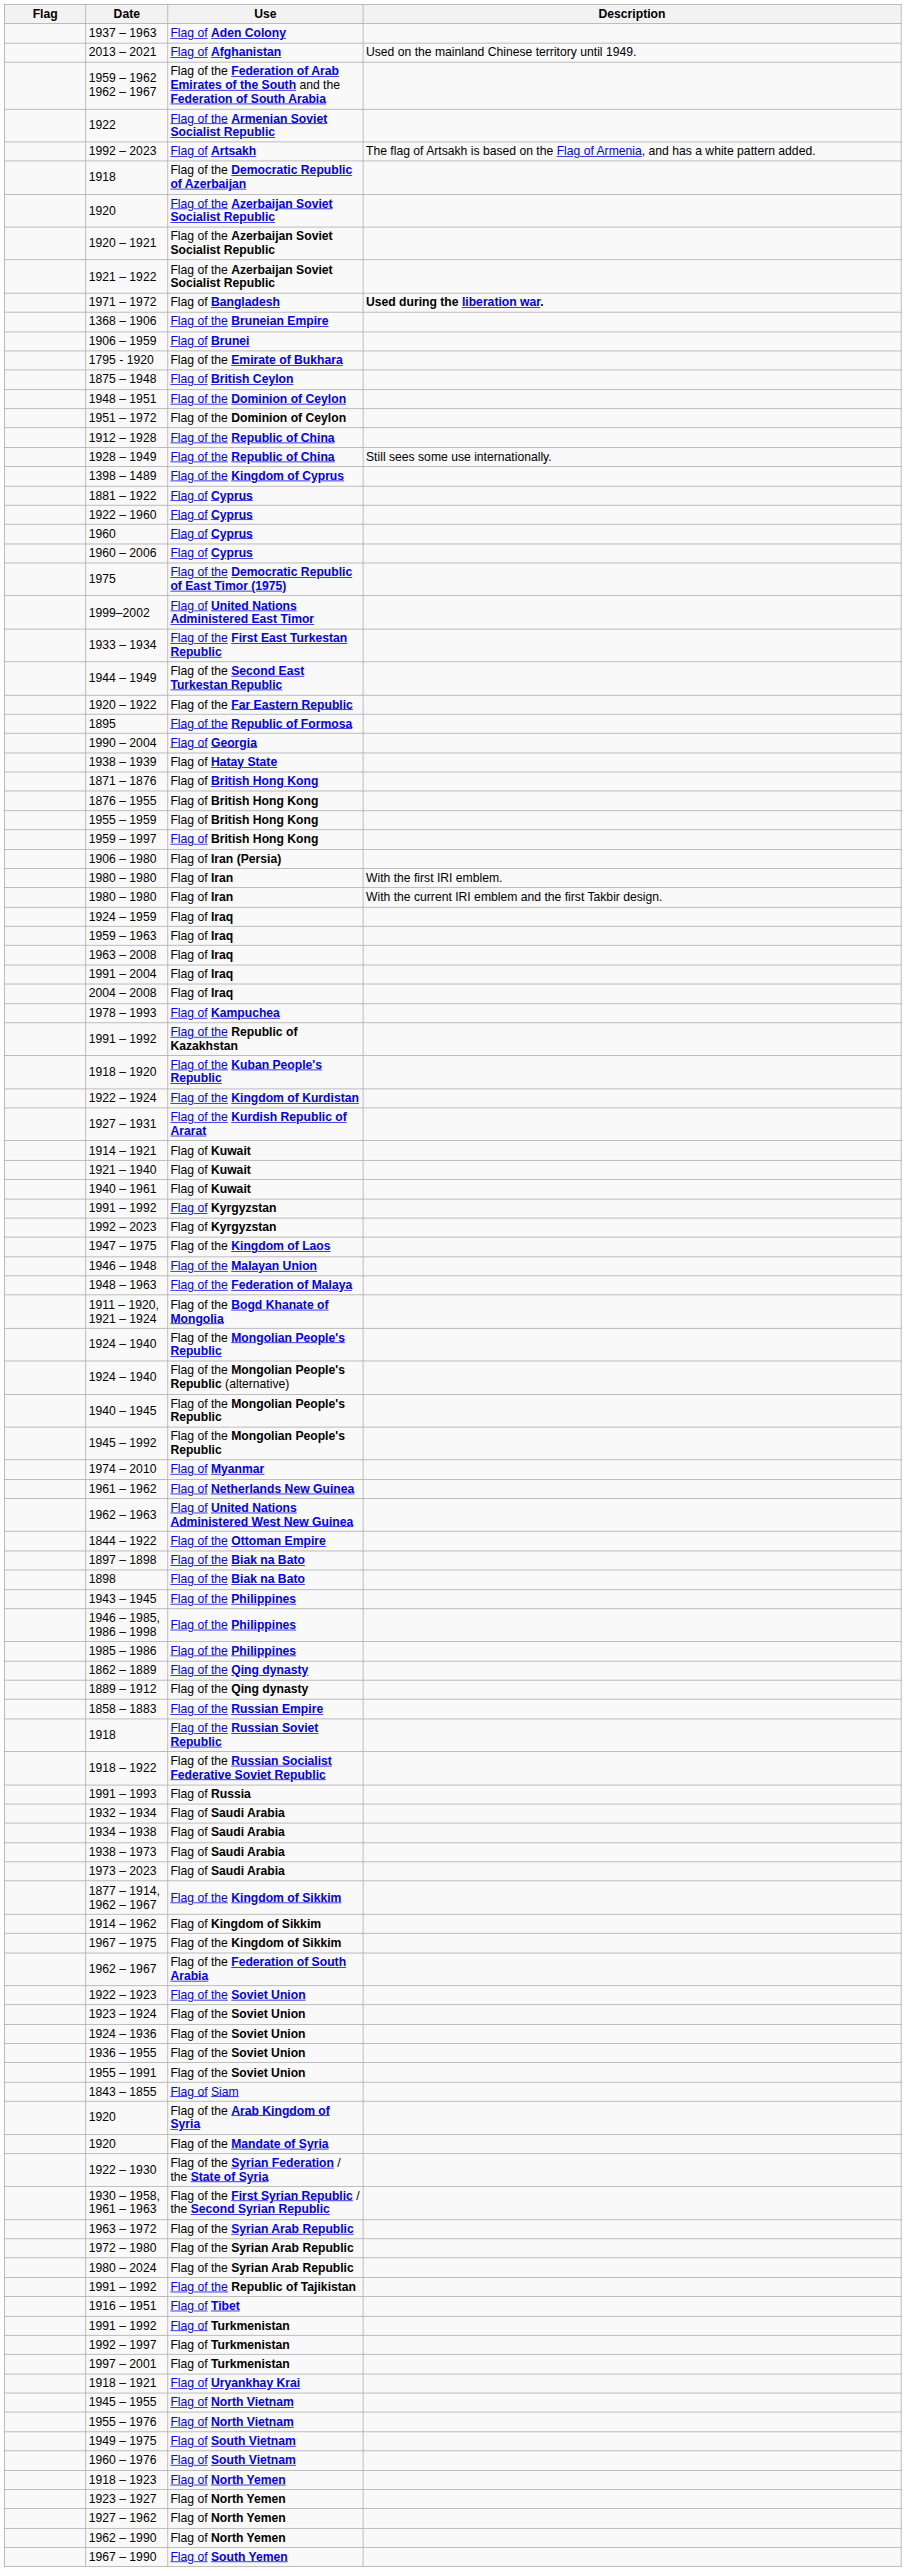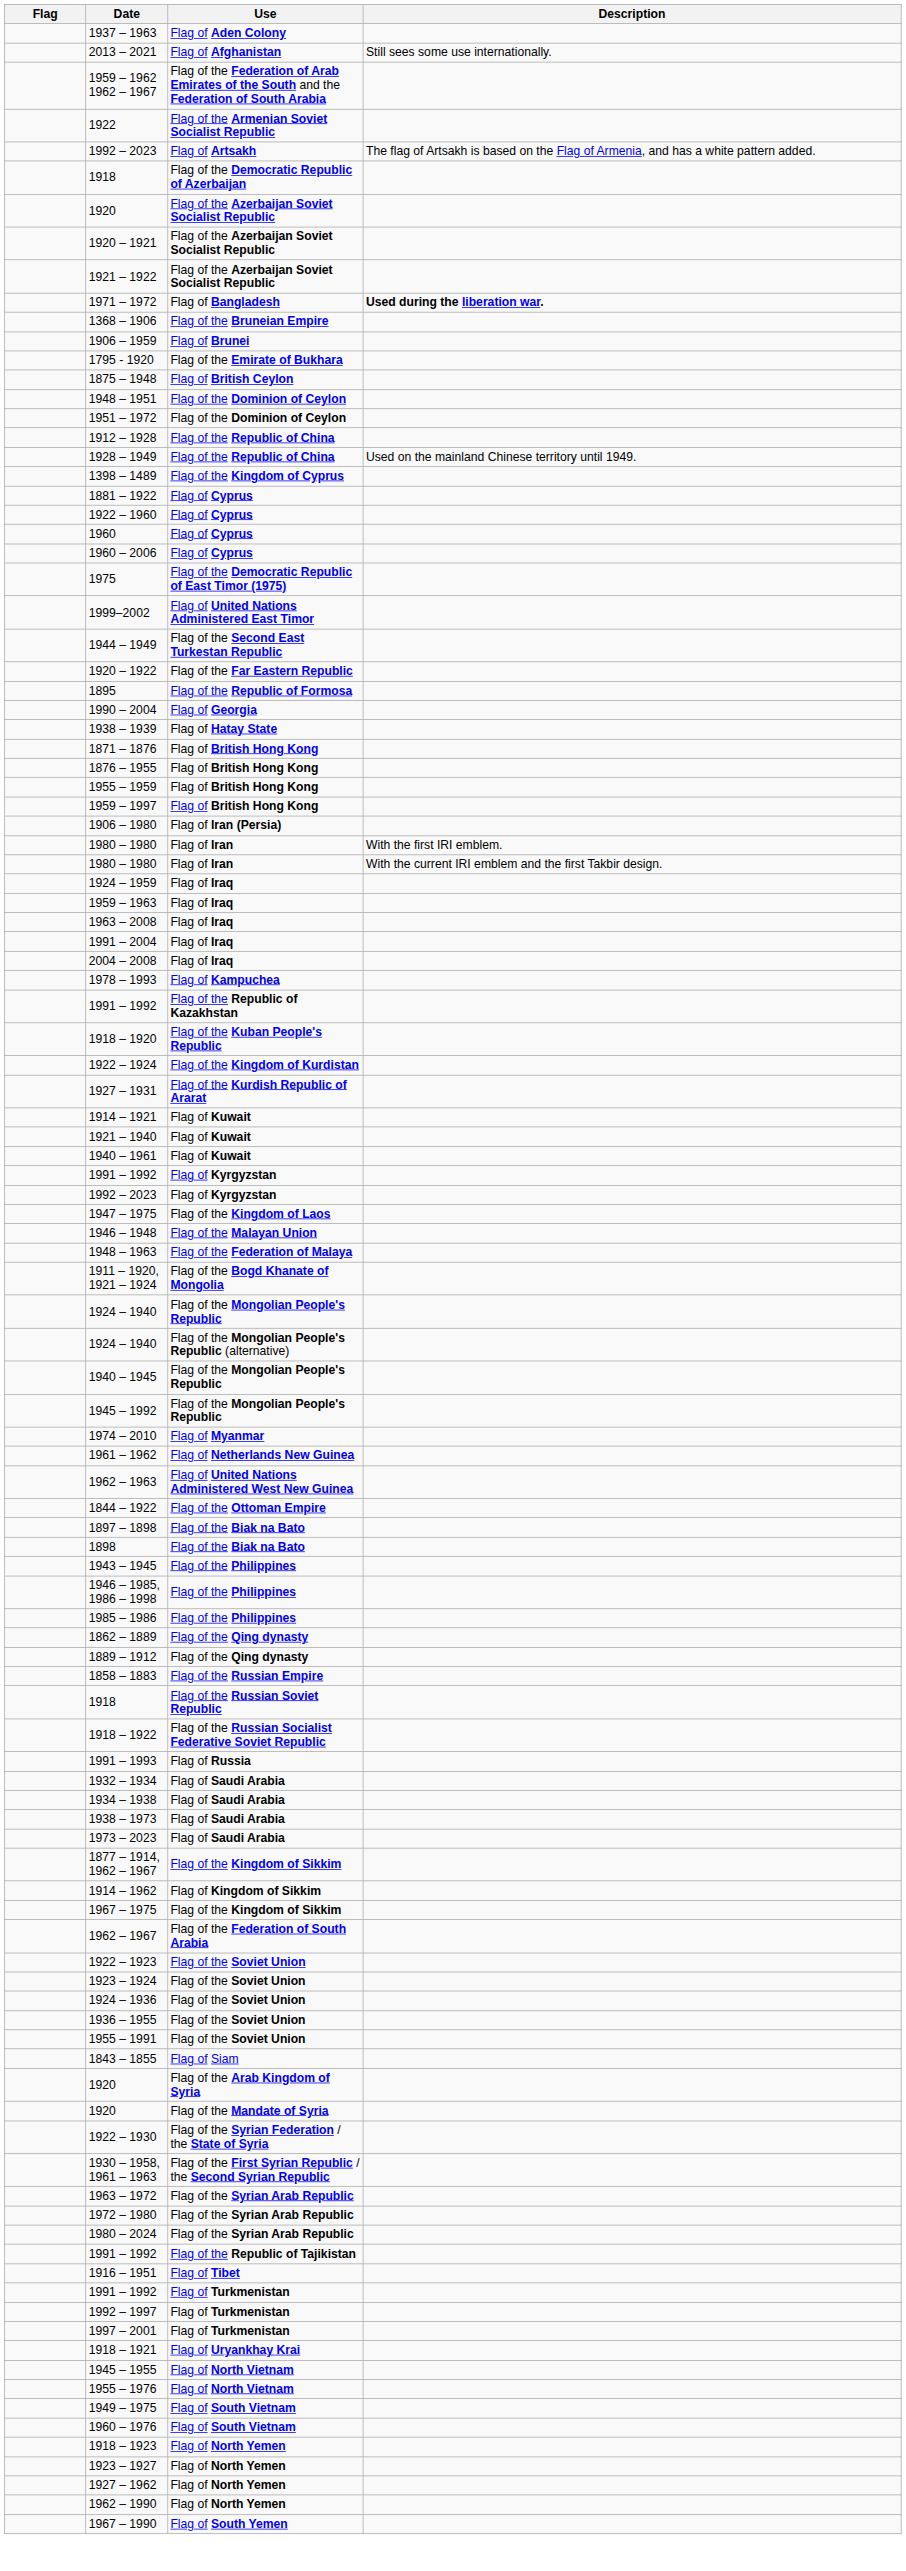 <table class="wikitable" style="background:#FFFFF;">
 <tr>
 <th style="width:100px;">Flag</th>
 <th style="width:100px;">Date</th>
 <th style="width:250px;">Use</th>
 <th style="width:700px;">Description</th>
 </tr>
 <tr>
 <td></td>
 <td>1937 – 1963</td>
 <td><a href='#'>Flag of</a> <strong><a href='#'>Aden Colony</a></strong></td>
 <td></td>
 </tr>
 <tr>
 <td></td>
 <td>2013 – 2021</td>
 <td><a href='#'>Flag of</a> <strong><a href='#'>Afghanistan</a></strong></td>
-<td>Used on the mainland Chinese territory until 1949.</td>
+<td>Still sees some use internationally.</td>
 </tr>
 <tr>
 <td></td>
 <td>1959 – 1962 <br>1962 – 1967</td>
 <td>Flag of the <strong><a href='#'>Federation of Arab Emirates of the South</a></strong> and the <strong><a href='#'>Federation of South Arabia</a></strong></td>
 <td></td>
 </tr>
 <tr>
 <td></td>
 <td>1922</td>
 <td><a href='#'>Flag of the</a> <strong><a href='#'>Armenian Soviet Socialist Republic</a></strong></td>
 <td></td>
 </tr>
 <tr>
 <td></td>
 <td>1992 – 2023</td>
 <td><a href='#'>Flag of</a> <strong><a href='#'>Artsakh</a></strong></td>
 <td>The flag of Artsakh is based on the <a href='#'>Flag of Armenia</a>, and has a white pattern added.</td>
 </tr>
 <tr>
 <td></td>
 <td>1918</td>
 <td>Flag of the <strong><a href='#'>Democratic Republic of Azerbaijan</a></strong></td>
 <td></td>
 </tr>
 <tr>
 <td></td>
 <td>1920</td>
 <td><a href='#'>Flag of the</a> <strong><a href='#'>Azerbaijan Soviet Socialist Republic</a></strong></td>
 <td></td>
 </tr>
 <tr>
 <td></td>
 <td>1920 – 1921</td>
 <td>Flag of the <strong>Azerbaijan Soviet Socialist Republic</strong></td>
 <td></td>
 </tr>
 <tr>
 <td></td>
 <td>1921 – 1922</td>
 <td>Flag of the <strong>Azerbaijan Soviet Socialist Republic</strong></td>
 <td></td>
 </tr>
 <tr>
 <td></td>
 <td>1971 – 1972</td>
 <td>Flag of <strong><a href='#'>Bangladesh</a></strong></td>
 <td><strong>Used during the <a href='#'>liberation war</a>.</strong></td>
 </tr>
 <tr>
 <td></td>
 <td>1368 – 1906</td>
 <td><a href='#'>Flag of the</a> <strong><a href='#'>Bruneian Empire</a></strong></td>
 <td></td>
 </tr>
 <tr>
 <td></td>
 <td>1906 – 1959</td>
 <td><a href='#'>Flag of</a> <strong><a href='#'>Brunei</a></strong></td>
 <td></td>
 </tr>
 <tr>
 <td></td>
 <td>1795 - 1920</td>
 <td>Flag of the <strong><a href='#'>Emirate of Bukhara</a></strong></td>
 <td></td>
 </tr>
 <tr>
 <td></td>
 <td>1875 – 1948</td>
 <td><a href='#'>Flag of</a> <strong><a href='#'>British Ceylon</a></strong></td>
 <td></td>
 </tr>
 <tr>
 <td></td>
 <td>1948 – 1951</td>
 <td><a href='#'>Flag of the</a> <strong><a href='#'>Dominion of Ceylon</a></strong></td>
 <td></td>
 </tr>
 <tr>
 <td></td>
 <td>1951 – 1972</td>
 <td>Flag of the <strong>Dominion of Ceylon</strong></td>
 <td></td>
 </tr>
 <tr>
 <td></td>
 <td>1912 – 1928</td>
 <td><a href='#'>Flag of the</a> <strong><a href='#'>Republic of China</a></strong></td>
 <td></td>
 </tr>
 <tr>
 <td></td>
 <td>1928 – 1949</td>
 <td><a href='#'>Flag of the</a> <strong><a href='#'>Republic of China</a></strong></td>
-<td>Still sees some use internationally.</td>
+<td>Used on the mainland Chinese territory until 1949.</td>
 </tr>
 <tr>
 <td></td>
 <td>1398 – 1489</td>
 <td><a href='#'>Flag of the</a> <strong><a href='#'>Kingdom of Cyprus</a></strong></td>
 <td></td>
 </tr>
 <tr>
 <td></td>
 <td>1881 – 1922</td>
 <td><a href='#'>Flag of</a> <strong><a href='#'>Cyprus</a></strong></td>
 <td></td>
 </tr>
 <tr>
 <td></td>
 <td>1922 – 1960</td>
 <td><a href='#'>Flag of</a> <strong><a href='#'>Cyprus</a></strong></td>
 <td></td>
 </tr>
 <tr>
 <td></td>
 <td>1960</td>
 <td><a href='#'>Flag of</a> <strong><a href='#'>Cyprus</a></strong></td>
 <td></td>
 </tr>
 <tr>
 <td></td>
 <td>1960 – 2006</td>
 <td><a href='#'>Flag of</a> <strong><a href='#'>Cyprus</a></strong></td>
 <td></td>
 </tr>
 <tr>
 <td></td>
 <td>1975</td>
 <td><a href='#'>Flag of the</a> <strong><a href='#'>Democratic Republic of East Timor (1975)</a></strong></td>
 <td></td>
 </tr>
 <tr>
 <td></td>
 <td>1999–2002</td>
 <td><a href='#'>Flag of</a> <strong><a href='#'>United Nations Administered East Timor</a></strong></td>
-<td></td>
-</tr>
-<tr>
-<td></td>
-<td>1933 – 1934</td>
-<td><a href='#'>Flag of the</a> <strong><a href='#'>First East Turkestan Republic</a></strong></td>
 <td></td>
 </tr>
 <tr>
 <td></td>
 <td>1944 – 1949</td>
 <td>Flag of the <strong><a href='#'>Second East Turkestan Republic</a></strong></td>
 <td></td>
 </tr>
 <tr>
 <td></td>
 <td>1920 – 1922</td>
 <td>Flag of the <strong><a href='#'>Far Eastern Republic</a></strong></td>
 <td></td>
 </tr>
 <tr>
 <td></td>
 <td>1895</td>
 <td><a href='#'>Flag of the</a> <strong><a href='#'>Republic of Formosa</a></strong></td>
 <td></td>
 </tr>
 <tr>
 <td></td>
 <td>1990 – 2004</td>
 <td><a href='#'>Flag of</a> <strong><a href='#'>Georgia</a></strong></td>
 <td></td>
 </tr>
 <tr>
 <td></td>
 <td>1938 – 1939</td>
 <td>Flag of <strong><a href='#'>Hatay State</a></strong></td>
 <td></td>
 </tr>
 <tr>
 <td></td>
 <td>1871 – 1876</td>
 <td>Flag of <strong><a href='#'>British Hong Kong</a></strong></td>
 <td></td>
 </tr>
 <tr>
 <td></td>
 <td>1876 – 1955</td>
 <td>Flag of <strong>British Hong Kong</strong></td>
 <td></td>
 </tr>
 <tr>
 <td></td>
 <td>1955 – 1959</td>
 <td>Flag of <strong>British Hong Kong</strong></td>
 <td></td>
 </tr>
 <tr>
 <td></td>
 <td>1959 – 1997</td>
 <td><a href='#'>Flag of</a> <strong>British Hong Kong</strong></td>
 <td></td>
 </tr>
 <tr>
 <td></td>
 <td>1906 – 1980</td>
 <td>Flag of <strong>Iran (Persia)</strong></td>
 <td></td>
 </tr>
 <tr>
 <td></td>
 <td>1980 – 1980</td>
 <td>Flag of <strong>Iran</strong></td>
 <td>With the first IRI emblem.</td>
 </tr>
 <tr>
 <td></td>
 <td>1980 – 1980</td>
 <td>Flag of <strong>Iran</strong></td>
 <td>With the current IRI emblem and the first Takbir design.</td>
 </tr>
 <tr>
 <td></td>
 <td>1924 – 1959</td>
 <td>Flag of <strong>Iraq</strong></td>
 <td></td>
 </tr>
 <tr>
 <td></td>
 <td>1959 – 1963</td>
 <td>Flag of <strong>Iraq</strong></td>
 <td></td>
 </tr>
 <tr>
 <td></td>
 <td>1963 – 2008</td>
 <td>Flag of <strong>Iraq</strong></td>
 <td></td>
 </tr>
 <tr>
 <td></td>
 <td>1991 – 2004</td>
 <td>Flag of <strong>Iraq</strong></td>
 <td></td>
 </tr>
 <tr>
 <td></td>
 <td>2004 – 2008</td>
 <td>Flag of <strong>Iraq</strong></td>
 <td></td>
 </tr>
 <tr>
 <td></td>
 <td>1978 – 1993</td>
 <td><a href='#'>Flag of</a> <strong><a href='#'>Kampuchea</a></strong></td>
 <td></td>
 </tr>
 <tr>
 <td></td>
 <td>1991 – 1992</td>
 <td><a href='#'>Flag of the</a> <strong>Republic of Kazakhstan</strong></td>
 <td></td>
 </tr>
 <tr>
 <td></td>
 <td>1918 – 1920</td>
 <td><a href='#'>Flag of the</a> <strong><a href='#'>Kuban People's Republic</a></strong></td>
 <td></td>
 </tr>
 <tr>
 <td></td>
 <td>1922 – 1924</td>
 <td><a href='#'>Flag of the</a> <strong><a href='#'>Kingdom of Kurdistan</a></strong></td>
 <td></td>
 </tr>
 <tr>
 <td></td>
 <td>1927 – 1931</td>
 <td><a href='#'>Flag of the</a> <strong><a href='#'>Kurdish Republic of Ararat</a></strong></td>
 <td></td>
 </tr>
 <tr>
 <td></td>
 <td>1914 – 1921</td>
 <td>Flag of <strong>Kuwait</strong></td>
 <td></td>
 </tr>
 <tr>
 <td></td>
 <td>1921 – 1940</td>
 <td>Flag of <strong>Kuwait</strong></td>
 <td></td>
 </tr>
 <tr>
 <td></td>
 <td>1940 – 1961</td>
 <td>Flag of <strong>Kuwait</strong></td>
 <td></td>
 </tr>
 <tr>
 <td></td>
 <td>1991 – 1992</td>
 <td><a href='#'>Flag of</a>  <strong>Kyrgyzstan</strong></td>
 <td></td>
 </tr>
 <tr>
 <td></td>
 <td>1992 – 2023</td>
 <td>Flag of  <strong>Kyrgyzstan</strong></td>
 <td></td>
 </tr>
 <tr>
 <td></td>
 <td>1947 – 1975</td>
 <td>Flag of the <strong><a href='#'>Kingdom of Laos</a></strong></td>
 <td></td>
 </tr>
 <tr>
 <td></td>
 <td>1946 – 1948</td>
 <td><a href='#'>Flag of the</a> <strong><a href='#'>Malayan Union</a></strong></td>
 <td></td>
 </tr>
 <tr>
 <td></td>
 <td>1948 – 1963</td>
 <td><a href='#'>Flag of the</a> <strong><a href='#'>Federation of Malaya</a></strong></td>
 <td></td>
 </tr>
 <tr>
 <td></td>
 <td>1911 – 1920, 1921 – 1924</td>
 <td>Flag of the <strong><a href='#'>Bogd Khanate of Mongolia</a></strong></td>
 <td></td>
 </tr>
 <tr>
 <td></td>
 <td>1924 – 1940</td>
 <td>Flag of the <strong><a href='#'>Mongolian People's Republic</a></strong></td>
 <td></td>
 </tr>
 <tr>
 <td></td>
 <td>1924 – 1940</td>
 <td>Flag of the <strong>Mongolian People's Republic</strong> (alternative)</td>
 <td></td>
 </tr>
 <tr>
 <td></td>
 <td>1940 – 1945</td>
 <td>Flag of the <strong>Mongolian People's Republic</strong></td>
 <td></td>
 </tr>
 <tr>
 <td></td>
 <td>1945 – 1992</td>
 <td>Flag of the <strong>Mongolian People's Republic</strong></td>
 <td></td>
 </tr>
 <tr>
 <td></td>
 <td>1974 – 2010</td>
 <td><a href='#'>Flag of</a> <strong><a href='#'>Myanmar</a></strong></td>
 <td></td>
 </tr>
 <tr>
 <td></td>
 <td>1961 – 1962</td>
 <td><a href='#'>Flag of</a> <strong><a href='#'>Netherlands New Guinea</a></strong></td>
 <td></td>
 </tr>
 <tr>
 <td></td>
 <td>1962 – 1963</td>
 <td><a href='#'>Flag of</a> <strong><a href='#'>United Nations Administered West New Guinea</a></strong></td>
 <td></td>
 </tr>
 <tr>
 <td></td>
 <td>1844 – 1922</td>
 <td><a href='#'>Flag of the</a> <strong><a href='#'>Ottoman Empire</a></strong></td>
 <td></td>
 </tr>
 <tr>
 <td></td>
 <td>1897 – 1898</td>
 <td><a href='#'>Flag of the</a> <strong><a href='#'>Biak na Bato</a></strong></td>
 <td></td>
 </tr>
 <tr>
 <td></td>
 <td>1898</td>
 <td><a href='#'>Flag of the</a> <strong><a href='#'>Biak na Bato</a></strong></td>
 <td></td>
 </tr>
 <tr>
 <td></td>
 <td>1943 – 1945</td>
 <td><a href='#'>Flag of the</a> <strong><a href='#'>Philippines</a></strong></td>
 <td></td>
 </tr>
 <tr>
 <td></td>
 <td>1946 – 1985, 1986 – 1998</td>
 <td><a href='#'>Flag of the</a> <strong><a href='#'>Philippines</a></strong></td>
 <td></td>
 </tr>
 <tr>
 <td></td>
 <td>1985 – 1986</td>
 <td><a href='#'>Flag of the</a> <strong><a href='#'>Philippines</a></strong></td>
 <td></td>
 </tr>
 <tr>
 <td></td>
 <td>1862 – 1889</td>
 <td><a href='#'>Flag of the</a> <strong><a href='#'>Qing dynasty</a></strong></td>
 <td></td>
 </tr>
 <tr>
 <td></td>
 <td>1889 – 1912</td>
 <td>Flag of the <strong>Qing dynasty</strong></td>
 <td></td>
 </tr>
 <tr>
 <td></td>
 <td>1858 – 1883</td>
 <td><a href='#'>Flag of the</a> <strong><a href='#'>Russian Empire</a></strong></td>
 <td></td>
 </tr>
 <tr>
 <td></td>
 <td>1918</td>
 <td><a href='#'>Flag of the</a> <strong><a href='#'>Russian Soviet Republic</a></strong></td>
 <td></td>
 </tr>
 <tr>
 <td></td>
 <td>1918 – 1922</td>
 <td>Flag of the <strong><a href='#'>Russian Socialist Federative Soviet Republic</a></strong></td>
 <td></td>
 </tr>
 <tr>
 <td></td>
 <td>1991 – 1993</td>
 <td>Flag of <strong>Russia</strong></td>
 <td></td>
 </tr>
 <tr>
 <td></td>
 <td>1932 – 1934</td>
 <td>Flag of <strong>Saudi Arabia</strong></td>
 <td></td>
 </tr>
 <tr>
 <td></td>
 <td>1934 – 1938</td>
 <td>Flag of <strong>Saudi Arabia</strong></td>
 <td></td>
 </tr>
 <tr>
 <td></td>
 <td>1938 – 1973</td>
 <td>Flag of <strong>Saudi Arabia</strong></td>
 <td></td>
 </tr>
 <tr>
 <td></td>
 <td>1973 – 2023</td>
 <td>Flag of <strong>Saudi Arabia</strong></td>
 <td></td>
 </tr>
 <tr>
 <td></td>
 <td>1877 – 1914, 1962 – 1967</td>
 <td><a href='#'>Flag of the</a> <strong><a href='#'>Kingdom of Sikkim</a></strong></td>
 <td></td>
 </tr>
 <tr>
 <td></td>
 <td>1914 – 1962</td>
 <td>Flag of <strong>Kingdom of Sikkim</strong></td>
 <td></td>
 </tr>
 <tr>
 <td></td>
 <td>1967 – 1975</td>
 <td>Flag of the <strong>Kingdom of Sikkim</strong></td>
 <td></td>
 </tr>
 <tr>
 <td></td>
 <td>1962 – 1967</td>
 <td>Flag of the <strong><a href='#'>Federation of South Arabia</a></strong></td>
 <td></td>
 </tr>
 <tr>
 <td></td>
 <td>1922 – 1923</td>
 <td><a href='#'>Flag of the</a> <strong><a href='#'>Soviet Union</a></strong></td>
 <td></td>
 </tr>
 <tr>
 <td></td>
 <td>1923 – 1924</td>
 <td>Flag of the <strong>Soviet Union</strong></td>
 <td></td>
 </tr>
 <tr>
 <td></td>
 <td>1924 – 1936</td>
 <td>Flag of the <strong>Soviet Union</strong></td>
 <td></td>
 </tr>
 <tr>
 <td></td>
 <td>1936 – 1955</td>
 <td>Flag of the <strong>Soviet Union</strong></td>
 <td></td>
 </tr>
 <tr>
 <td></td>
 <td>1955 – 1991</td>
 <td>Flag of the <strong>Soviet Union</strong></td>
 <td></td>
 </tr>
 <tr>
 <td></td>
 <td>1843 – 1855</td>
 <td><a href='#'>Flag of</a> <a href='#'>Siam</a></td>
 <td></td>
 </tr>
 <tr>
 <td></td>
 <td>1920</td>
 <td>Flag of the <strong><a href='#'>Arab Kingdom of Syria</a></strong></td>
 <td></td>
 </tr>
 <tr>
 <td></td>
 <td>1920</td>
 <td>Flag of the <strong><a href='#'>Mandate of Syria</a></strong></td>
 <td></td>
 </tr>
 <tr>
 <td></td>
 <td>1922 – 1930</td>
 <td>Flag of the <strong><a href='#'>Syrian Federation</a></strong> / the <strong><a href='#'>State of Syria</a></strong></td>
 <td></td>
 </tr>
 <tr>
 <td></td>
 <td>1930 – 1958, 1961 – 1963</td>
 <td>Flag of the <strong><a href='#'>First Syrian Republic</a></strong> / the <strong><a href='#'>Second Syrian Republic</a></strong></td>
 <td></td>
 </tr>
 <tr>
 <td></td>
 <td>1963 – 1972</td>
 <td>Flag of the <strong><a href='#'>Syrian Arab Republic</a></strong></td>
 <td></td>
 </tr>
 <tr>
 <td></td>
 <td>1972 – 1980</td>
 <td>Flag of the <strong>Syrian Arab Republic</strong></td>
 <td></td>
 </tr>
 <tr>
 <td></td>
 <td>1980 – 2024</td>
 <td>Flag of the <strong>Syrian Arab Republic</strong></td>
 <td></td>
 </tr>
 <tr>
 <td></td>
 <td>1991 – 1992</td>
 <td><a href='#'>Flag of the</a> <strong>Republic of Tajikistan</strong></td>
 <td></td>
 </tr>
 <tr>
 <td></td>
 <td>1916 – 1951</td>
 <td><a href='#'>Flag of</a> <strong> <a href='#'>Tibet</a></strong></td>
 <td></td>
 </tr>
 <tr>
 <td></td>
 <td>1991 – 1992</td>
 <td><a href='#'>Flag of</a> <strong>Turkmenistan</strong></td>
 <td></td>
 </tr>
 <tr>
 <td></td>
 <td>1992 – 1997</td>
 <td>Flag of <strong>Turkmenistan</strong></td>
 <td></td>
 </tr>
 <tr>
 <td></td>
 <td>1997 – 2001</td>
 <td>Flag of <strong>Turkmenistan</strong></td>
 <td></td>
 </tr>
 <tr>
 <td></td>
 <td>1918 – 1921</td>
 <td><a href='#'>Flag of</a> <strong><a href='#'>Uryankhay Krai</a></strong></td>
 <td></td>
 </tr>
 <tr>
 <td></td>
 <td>1945 – 1955</td>
 <td><a href='#'>Flag of</a> <strong><a href='#'>North Vietnam</a></strong></td>
 <td></td>
 </tr>
 <tr>
 <td></td>
 <td>1955 – 1976</td>
 <td><a href='#'>Flag of</a> <strong><a href='#'>North Vietnam</a></strong></td>
 <td></td>
 </tr>
 <tr>
 <td></td>
 <td>1949 – 1975</td>
 <td><a href='#'>Flag of</a> <strong><a href='#'>South Vietnam</a></strong></td>
 <td></td>
 </tr>
 <tr>
 <td></td>
 <td>1960 – 1976</td>
 <td><a href='#'>Flag of</a> <strong><a href='#'>South Vietnam</a></strong></td>
 <td></td>
 </tr>
 <tr>
 <td></td>
 <td>1918 – 1923</td>
 <td><a href='#'>Flag of</a> <strong><a href='#'>North Yemen</a></strong></td>
 <td></td>
 </tr>
 <tr>
 <td></td>
 <td>1923 – 1927</td>
 <td>Flag of <strong>North Yemen</strong></td>
 <td></td>
 </tr>
 <tr>
 <td></td>
 <td>1927 – 1962</td>
 <td>Flag of <strong>North Yemen</strong></td>
 <td></td>
 </tr>
 <tr>
 <td></td>
 <td>1962 – 1990</td>
 <td>Flag of <strong>North Yemen</strong></td>
 <td></td>
 </tr>
 <tr>
 <td></td>
 <td>1967 – 1990</td>
 <td><a href='#'>Flag of</a> <strong><a href='#'>South Yemen</a></strong></td>
 <td></td>
 </tr>
 </table>
